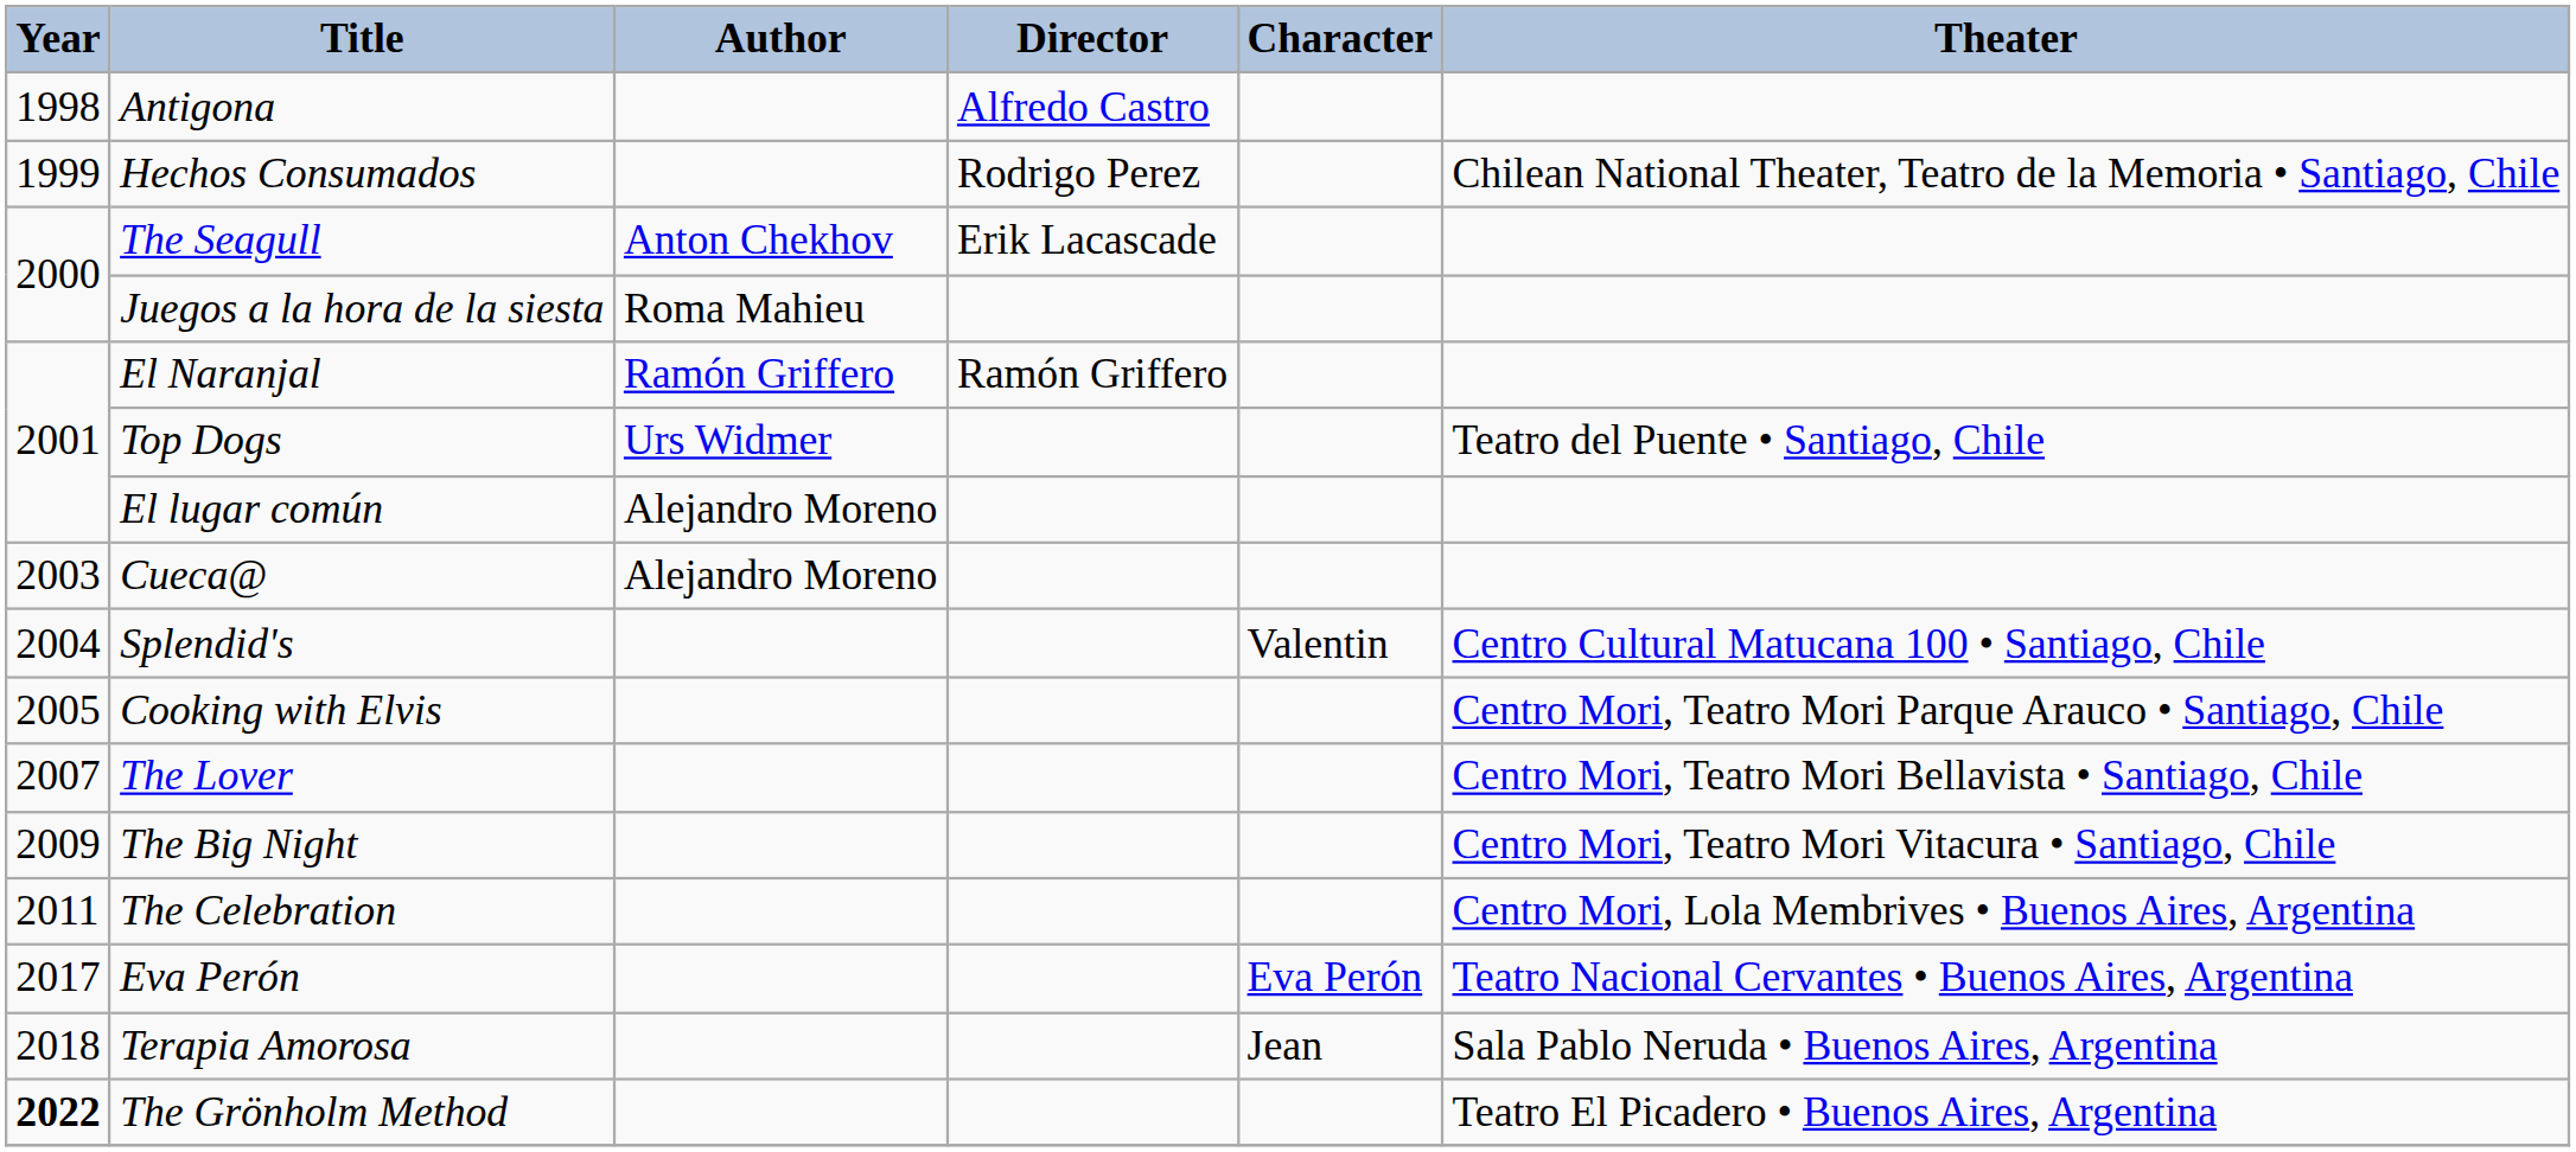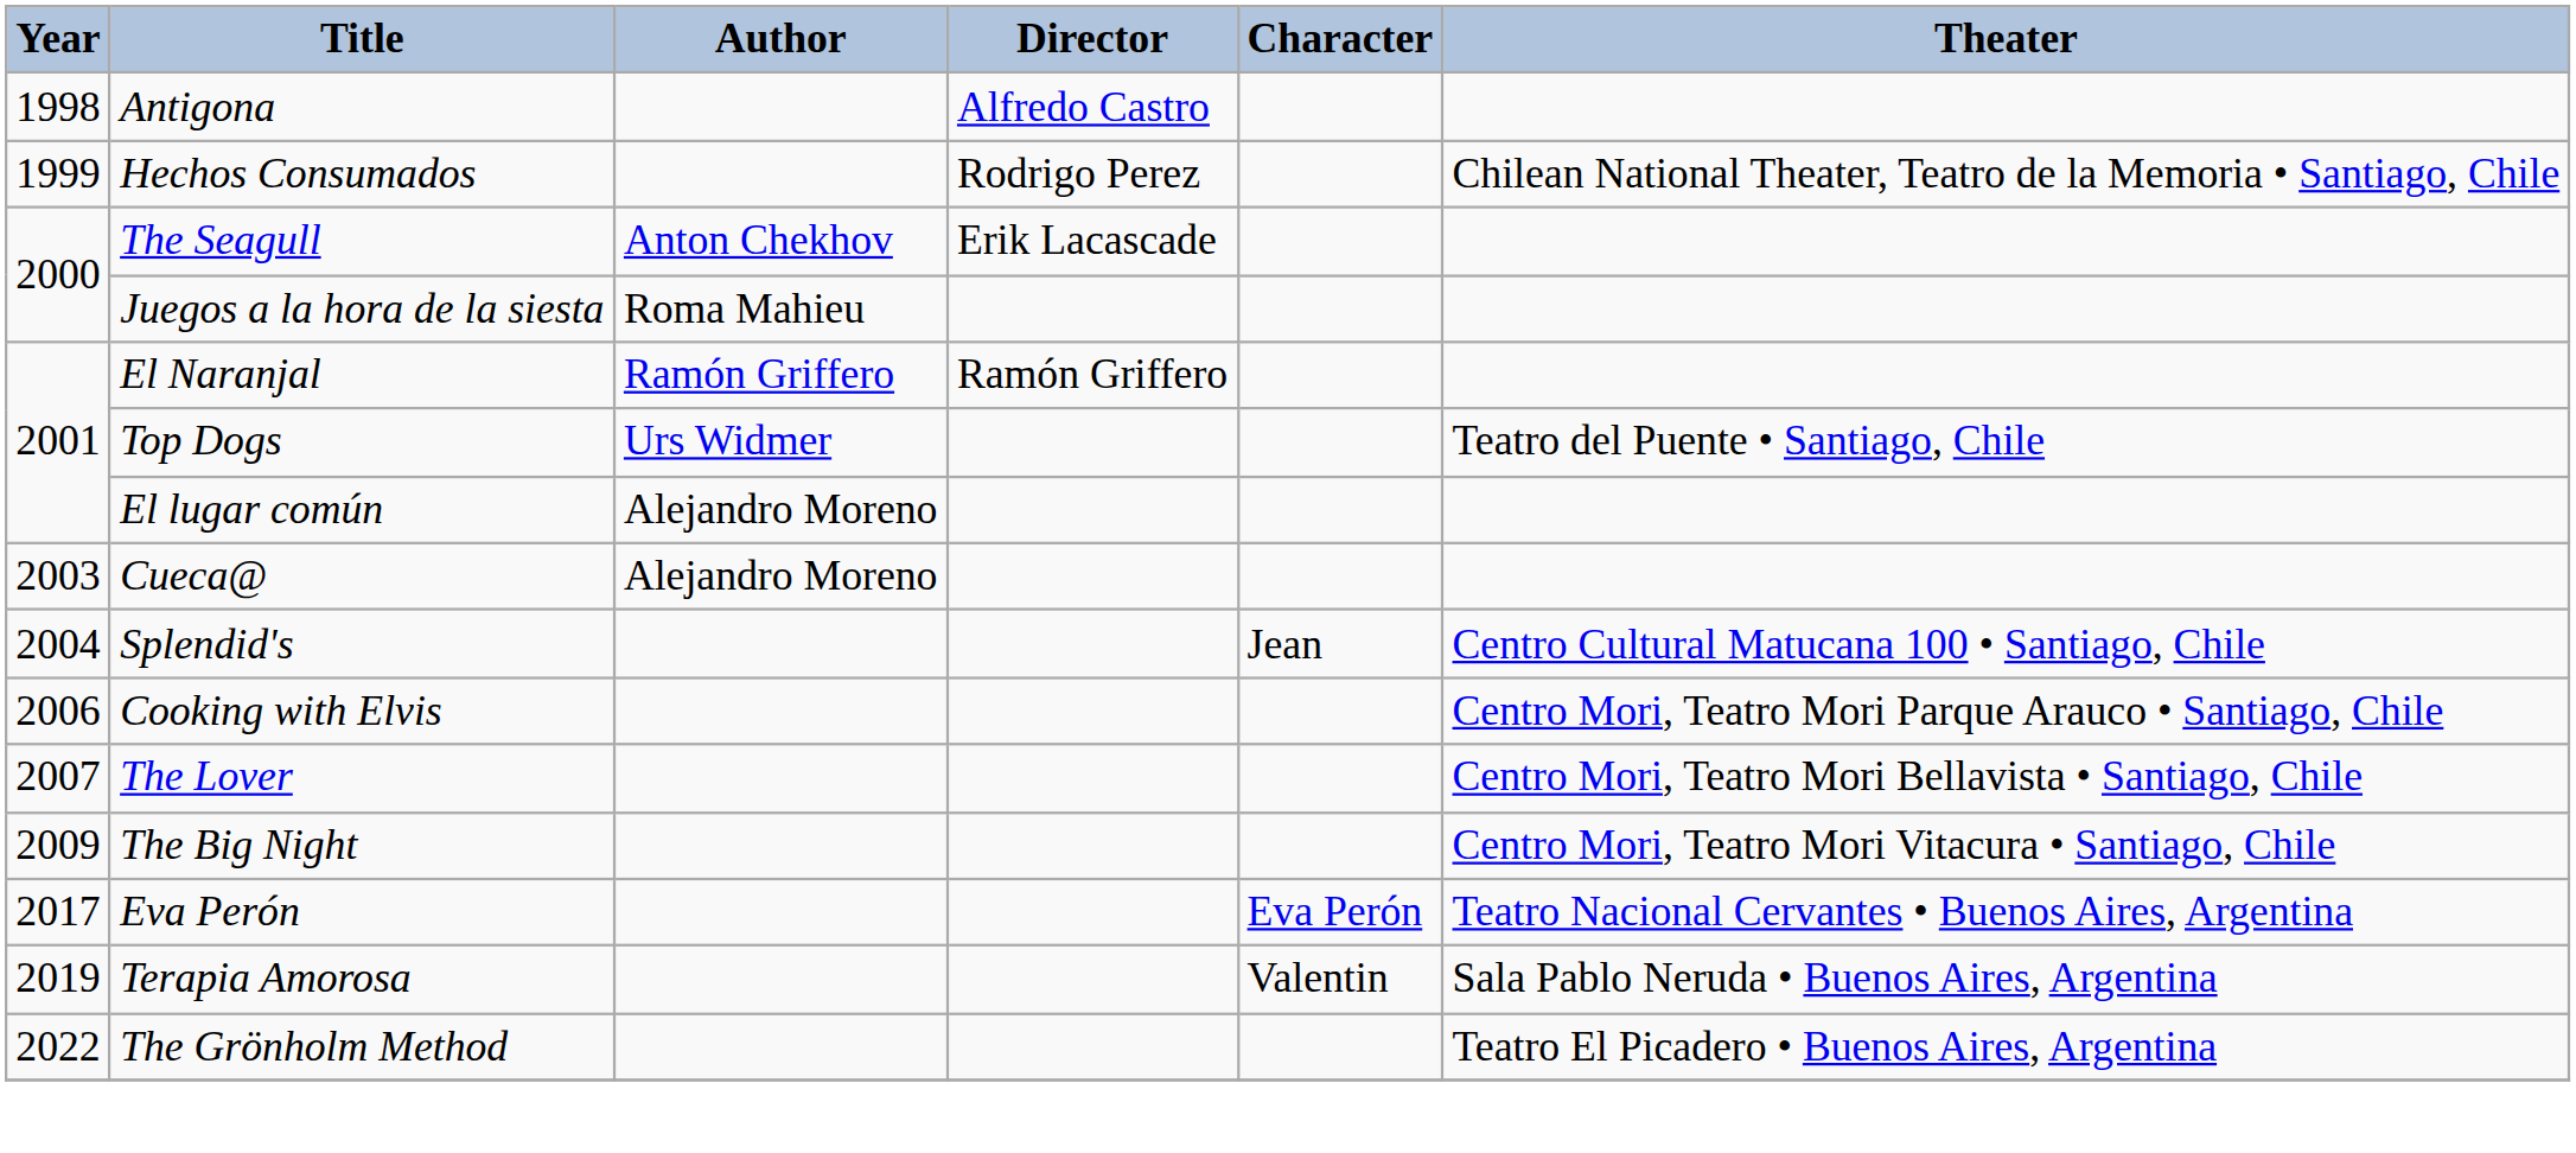 <table class="wikitable">
 <tr>
 <th style="background:#B0C4DE;">Year</th>
 <th style="background:#B0C4DE;">Title</th>
 <th style="background:#B0C4DE;">Author</th>
 <th style="background:#B0C4DE;">Director</th>
 <th style="background:#B0C4DE;">Character</th>
 <th style="background:#B0C4DE;">Theater</th>
 </tr>
 <tr>
 <td>1998</td>
 <td><em>Antigona</em></td>
 <td></td>
 <td><a href='#'>Alfredo Castro</a></td>
 <td></td>
 <td></td>
 </tr>
 <tr>
 <td>1999</td>
 <td><em>Hechos Consumados</em></td>
 <td></td>
 <td>Rodrigo Perez</td>
 <td></td>
 <td>Chilean National Theater, Teatro de la Memoria • <a href='#'>Santiago</a>, <a href='#'>Chile</a></td>
 </tr>
 <tr>
 <td rowspan=2>2000</td>
 <td><em><a href='#'>The Seagull</a></em></td>
 <td><a href='#'>Anton Chekhov</a></td>
 <td>Erik Lacascade</td>
 <td></td>
 <td></td>
 </tr>
 <tr>
 <td><em>Juegos a la hora de la siesta</em></td>
 <td>Roma Mahieu</td>
 <td></td>
 <td></td>
 <td></td>
 </tr>
 <tr>
 <td rowspan="3">2001</td>
 <td><em>El Naranjal</em></td>
 <td><a href='#'>Ramón Griffero</a></td>
 <td>Ramón Griffero</td>
 <td></td>
 <td></td>
 </tr>
 <tr>
 <td><em>Top Dogs</em></td>
 <td><a href='#'>Urs Widmer</a></td>
 <td></td>
 <td></td>
 <td>Teatro del Puente • <a href='#'>Santiago</a>, <a href='#'>Chile</a></td>
 </tr>
 <tr>
 <td><em>El lugar común</em></td>
 <td>Alejandro Moreno</td>
 <td></td>
 <td></td>
 <td></td>
 </tr>
 <tr>
 <td>2003</td>
 <td><em>	Cueca@</em></td>
 <td>Alejandro Moreno</td>
 <td></td>
 <td></td>
 <td></td>
 </tr>
 <tr>
 <td>2004</td>
 <td><em>Splendid's</em></td>
 <td></td>
 <td></td>
-<td>Valentin</td>
+<td>Jean</td>
 <td><a href='#'>Centro Cultural Matucana 100</a> • <a href='#'>Santiago</a>, <a href='#'>Chile</a></td>
 </tr>
 <tr>
-<td>2005</td>
+<td>2006</td>
 <td><em>Cooking with Elvis</em></td>
 <td></td>
 <td></td>
 <td></td>
 <td><a href='#'>Centro Mori</a>, Teatro Mori Parque Arauco • <a href='#'>Santiago</a>, <a href='#'>Chile</a></td>
 </tr>
 <tr>
 <td>2007</td>
 <td><em><a href='#'>The Lover</a></em></td>
 <td></td>
 <td></td>
 <td></td>
 <td><a href='#'>Centro Mori</a>, Teatro Mori Bellavista • <a href='#'>Santiago</a>, <a href='#'>Chile</a></td>
 </tr>
 <tr>
 <td>2009</td>
 <td><em>The Big Night</em></td>
 <td></td>
 <td></td>
 <td></td>
 <td><a href='#'>Centro Mori</a>, Teatro Mori Vitacura • <a href='#'>Santiago</a>, <a href='#'>Chile</a></td>
 </tr>
 <tr>
-<td>2011</td>
-<td><em>The Celebration</em></td>
-<td></td>
-<td></td>
-<td></td>
-<td><a href='#'>Centro Mori</a>, Lola Membrives • <a href='#'>Buenos Aires</a>, <a href='#'>Argentina</a></td>
-</tr>
-<tr>
 <td>2017</td>
 <td><em>Eva Perón</em></td>
 <td></td>
 <td></td>
 <td><a href='#'>Eva Perón</a></td>
 <td><a href='#'>Teatro Nacional Cervantes</a> • <a href='#'>Buenos Aires</a>, <a href='#'>Argentina</a></td>
 </tr>
 <tr>
-<td>2018</td>
+<td>2019</td>
 <td><em>Terapia Amorosa</em></td>
 <td></td>
 <td></td>
-<td>Jean</td>
+<td>Valentin</td>
 <td>Sala Pablo Neruda • <a href='#'>Buenos Aires</a>, <a href='#'>Argentina</a></td>
 </tr>
 <tr>
-<td><strong>2022</strong></td>
+<td>2022</td>
 <td><em>The Grönholm Method</em></td>
 <td></td>
 <td></td>
 <td></td>
 <td>Teatro El Picadero • <a href='#'>Buenos Aires</a>, <a href='#'>Argentina</a></td>
 </tr>
 <tr>
 </tr>
 </table>
